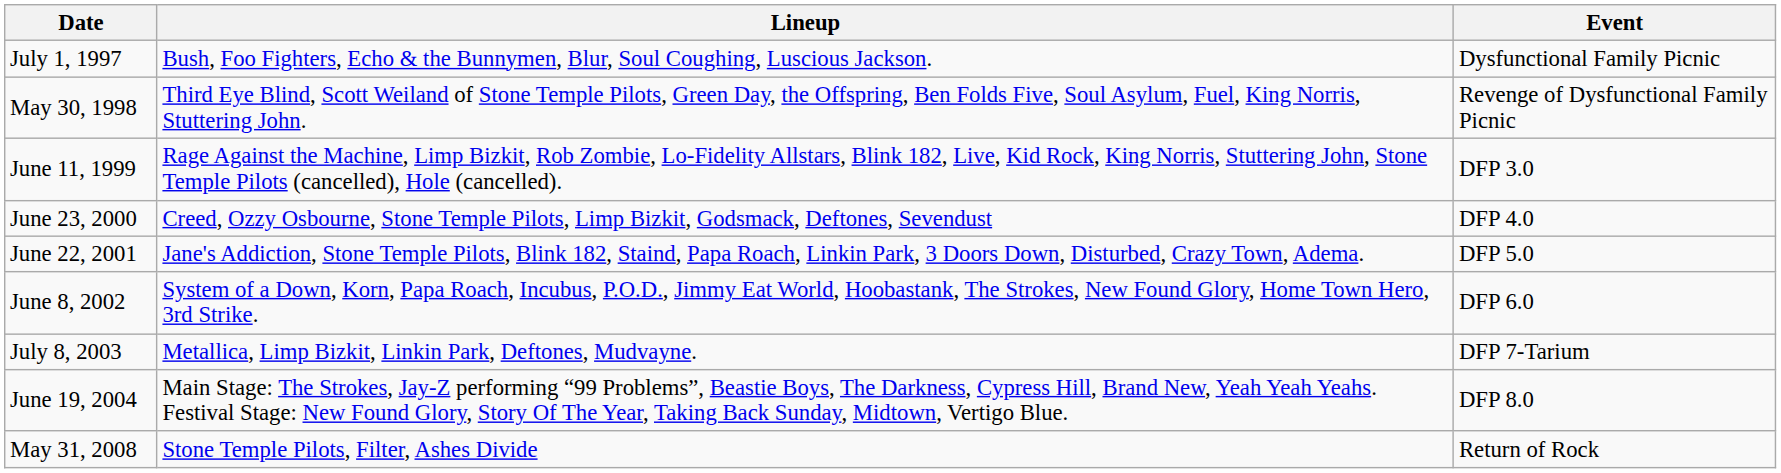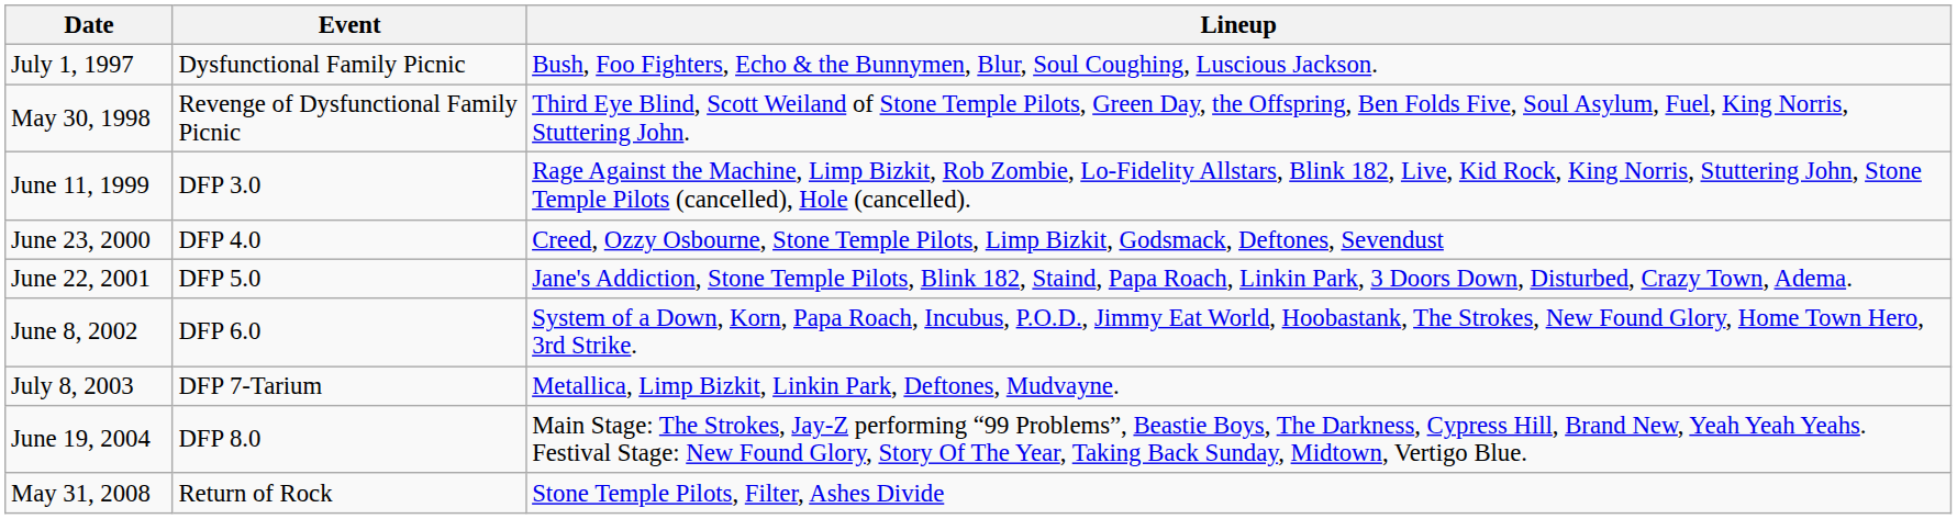 <table class="wikitable">
 <tr>
 <th width="100px">Date</th>
+<th>Event</th>
 <th>Lineup</th>
-<th>Event</th>
 </tr>
 <tr>
 <td>July 1, 1997</td>
+<td>Dysfunctional Family Picnic</td>
 <td><a href='#'>Bush</a>, <a href='#'>Foo Fighters</a>, <a href='#'>Echo & the Bunnymen</a>, <a href='#'>Blur</a>, <a href='#'>Soul Coughing</a>, <a href='#'>Luscious Jackson</a>.</td>
-<td>Dysfunctional Family Picnic</td>
 </tr>
 <tr>
 <td>May 30, 1998</td>
+<td>Revenge of Dysfunctional Family Picnic</td>
 <td><a href='#'>Third Eye Blind</a>, <a href='#'>Scott Weiland</a> of <a href='#'>Stone Temple Pilots</a>, <a href='#'>Green Day</a>, <a href='#'>the Offspring</a>, <a href='#'>Ben Folds Five</a>, <a href='#'>Soul Asylum</a>, <a href='#'>Fuel</a>, <a href='#'>King Norris</a>, <a href='#'>Stuttering John</a>.</td>
-<td>Revenge of Dysfunctional Family Picnic</td>
 </tr>
 <tr>
 <td>June 11, 1999</td>
+<td>DFP 3.0</td>
 <td><a href='#'>Rage Against the Machine</a>, <a href='#'>Limp Bizkit</a>, <a href='#'>Rob Zombie</a>, <a href='#'>Lo-Fidelity Allstars</a>, <a href='#'>Blink 182</a>, <a href='#'>Live</a>, <a href='#'>Kid Rock</a>, <a href='#'>King Norris</a>, <a href='#'>Stuttering John</a>, <a href='#'>Stone Temple Pilots</a> (cancelled), <a href='#'>Hole</a> (cancelled).</td>
-<td>DFP 3.0</td>
 </tr>
 <tr>
 <td>June 23, 2000</td>
+<td>DFP 4.0</td>
 <td><a href='#'>Creed</a>, <a href='#'>Ozzy Osbourne</a>, <a href='#'>Stone Temple Pilots</a>, <a href='#'>Limp Bizkit</a>, <a href='#'>Godsmack</a>, <a href='#'>Deftones</a>, <a href='#'>Sevendust</a></td>
-<td>DFP 4.0</td>
 </tr>
 <tr>
 <td>June 22, 2001</td>
+<td>DFP 5.0</td>
 <td><a href='#'>Jane's Addiction</a>, <a href='#'>Stone Temple Pilots</a>, <a href='#'>Blink 182</a>, <a href='#'>Staind</a>, <a href='#'>Papa Roach</a>, <a href='#'>Linkin Park</a>, <a href='#'>3 Doors Down</a>, <a href='#'>Disturbed</a>, <a href='#'>Crazy Town</a>, <a href='#'>Adema</a>.</td>
-<td>DFP 5.0</td>
 </tr>
 <tr>
 <td>June 8, 2002</td>
+<td>DFP 6.0</td>
 <td><a href='#'>System of a Down</a>, <a href='#'>Korn</a>, <a href='#'>Papa Roach</a>, <a href='#'>Incubus</a>, <a href='#'>P.O.D.</a>, <a href='#'>Jimmy Eat World</a>, <a href='#'>Hoobastank</a>, <a href='#'>The Strokes</a>, <a href='#'>New Found Glory</a>, <a href='#'>Home Town Hero</a>, <a href='#'>3rd Strike</a>.</td>
-<td>DFP 6.0</td>
 </tr>
 <tr>
 <td>July 8, 2003</td>
+<td>DFP 7-Tarium</td>
 <td><a href='#'>Metallica</a>, <a href='#'>Limp Bizkit</a>, <a href='#'>Linkin Park</a>, <a href='#'>Deftones</a>, <a href='#'>Mudvayne</a>.</td>
-<td>DFP 7-Tarium</td>
 </tr>
 <tr>
 <td>June 19, 2004</td>
+<td>DFP 8.0</td>
 <td>Main Stage: <a href='#'>The Strokes</a>, <a href='#'>Jay-Z</a> performing “99 Problems”, <a href='#'>Beastie Boys</a>, <a href='#'>The Darkness</a>, <a href='#'>Cypress Hill</a>, <a href='#'>Brand New</a>, <a href='#'>Yeah Yeah Yeahs</a>.<br>Festival Stage: <a href='#'>New Found Glory</a>, <a href='#'>Story Of The Year</a>, <a href='#'>Taking Back Sunday</a>, <a href='#'>Midtown</a>, Vertigo Blue.</td>
-<td>DFP 8.0</td>
 </tr>
 <tr>
 <td>May 31, 2008</td>
+<td>Return of Rock</td>
 <td><a href='#'>Stone Temple Pilots</a>, <a href='#'>Filter</a>, <a href='#'>Ashes Divide</a></td>
-<td>Return of Rock</td>
 </tr>
 </table>
